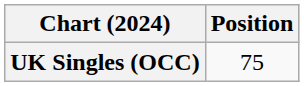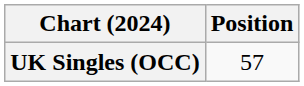 <table class="wikitable plainrowheaders" style="text-align:center">
 <tr>
 <th>Chart (2024)</th>
 <th>Position</th>
 </tr>
 <tr>
 <th scope="row">UK Singles (OCC)</th>
-<td>75</td>
+<td>57</td>
 </tr>
 </table>
